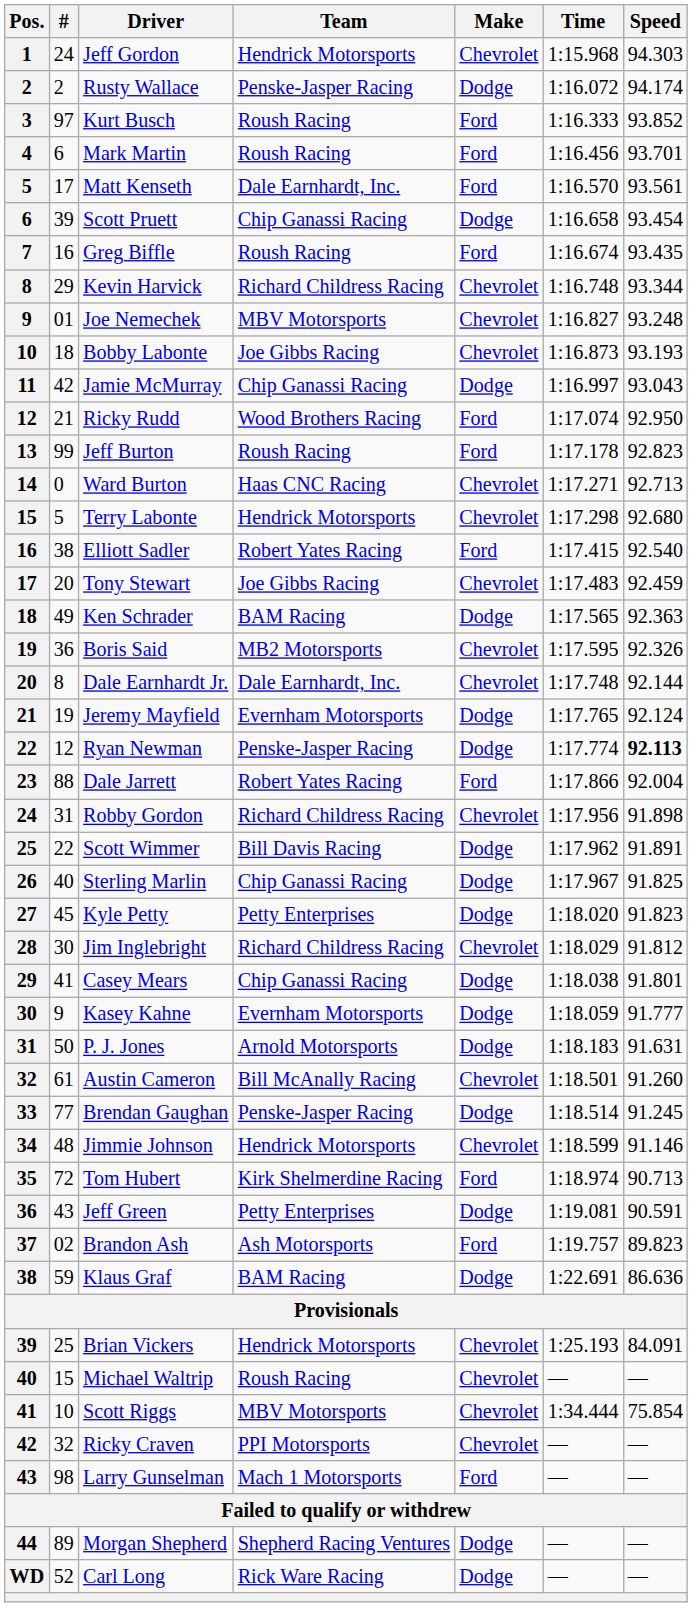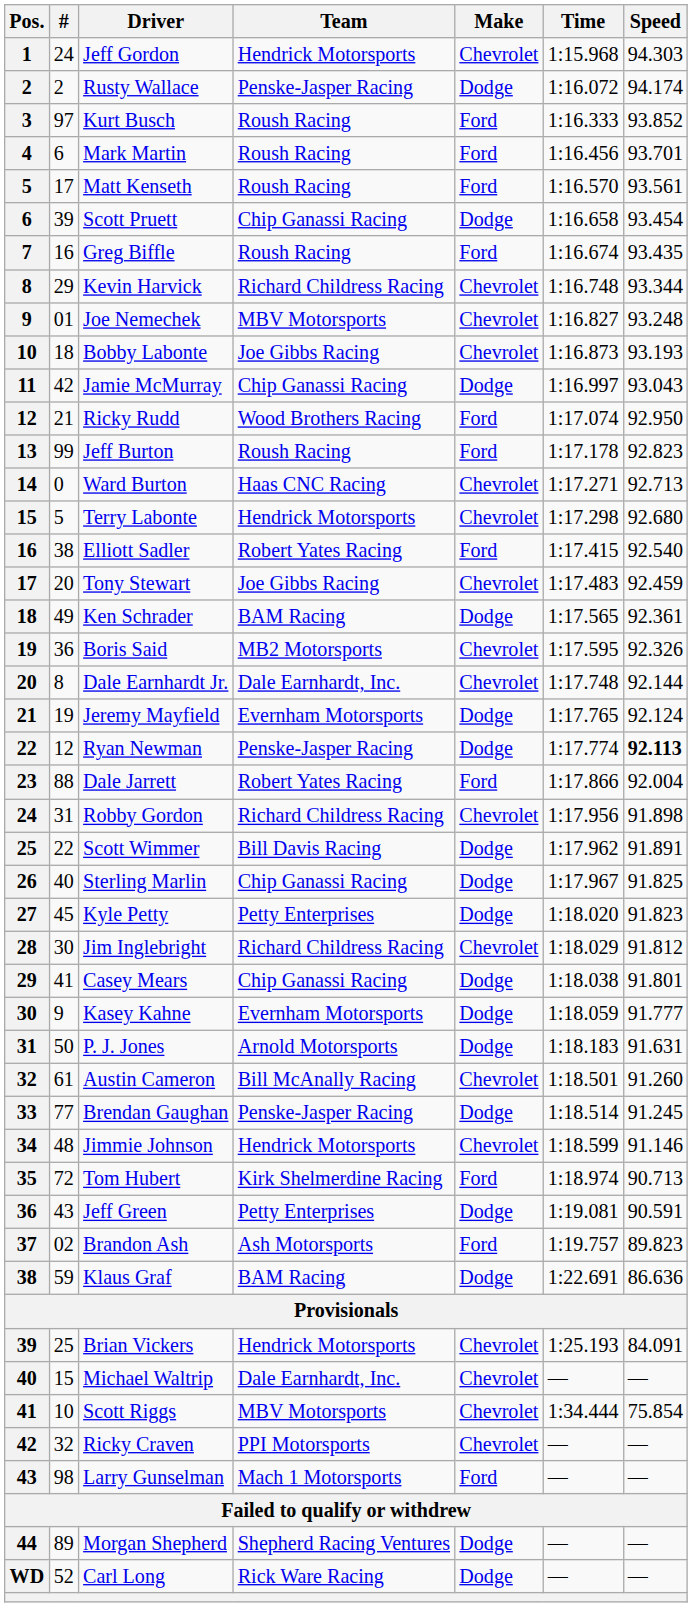 <table class="wikitable" style="font-size:95%">
 <tr>
 <th>Pos.</th>
 <th>#</th>
 <th>Driver</th>
 <th>Team</th>
 <th>Make</th>
 <th>Time</th>
 <th>Speed</th>
 </tr>
 <tr>
 <th>1</th>
 <td>24</td>
 <td><a href='#'>Jeff Gordon</a></td>
 <td><a href='#'>Hendrick Motorsports</a></td>
 <td><a href='#'>Chevrolet</a></td>
 <td>1:15.968</td>
 <td>94.303</td>
 </tr>
 <tr>
 <th>2</th>
 <td>2</td>
 <td><a href='#'>Rusty Wallace</a></td>
 <td><a href='#'>Penske-Jasper Racing</a></td>
 <td><a href='#'>Dodge</a></td>
 <td>1:16.072</td>
 <td>94.174</td>
 </tr>
 <tr>
 <th>3</th>
 <td>97</td>
 <td><a href='#'>Kurt Busch</a></td>
 <td><a href='#'>Roush Racing</a></td>
 <td><a href='#'>Ford</a></td>
 <td>1:16.333</td>
 <td>93.852</td>
 </tr>
 <tr>
 <th>4</th>
 <td>6</td>
 <td><a href='#'>Mark Martin</a></td>
 <td><a href='#'>Roush Racing</a></td>
 <td><a href='#'>Ford</a></td>
 <td>1:16.456</td>
 <td>93.701</td>
 </tr>
 <tr>
 <th>5</th>
 <td>17</td>
 <td><a href='#'>Matt Kenseth</a></td>
-<td><a href='#'>Dale Earnhardt, Inc.</a></td>
+<td><a href='#'>Roush Racing</a></td>
 <td><a href='#'>Ford</a></td>
 <td>1:16.570</td>
 <td>93.561</td>
 </tr>
 <tr>
 <th>6</th>
 <td>39</td>
 <td><a href='#'>Scott Pruett</a></td>
 <td><a href='#'>Chip Ganassi Racing</a></td>
 <td><a href='#'>Dodge</a></td>
 <td>1:16.658</td>
 <td>93.454</td>
 </tr>
 <tr>
 <th>7</th>
 <td>16</td>
 <td><a href='#'>Greg Biffle</a></td>
 <td><a href='#'>Roush Racing</a></td>
 <td><a href='#'>Ford</a></td>
 <td>1:16.674</td>
 <td>93.435</td>
 </tr>
 <tr>
 <th>8</th>
 <td>29</td>
 <td><a href='#'>Kevin Harvick</a></td>
 <td><a href='#'>Richard Childress Racing</a></td>
 <td><a href='#'>Chevrolet</a></td>
 <td>1:16.748</td>
 <td>93.344</td>
 </tr>
 <tr>
 <th>9</th>
 <td>01</td>
 <td><a href='#'>Joe Nemechek</a></td>
 <td><a href='#'>MBV Motorsports</a></td>
 <td><a href='#'>Chevrolet</a></td>
 <td>1:16.827</td>
 <td>93.248</td>
 </tr>
 <tr>
 <th>10</th>
 <td>18</td>
 <td><a href='#'>Bobby Labonte</a></td>
 <td><a href='#'>Joe Gibbs Racing</a></td>
 <td><a href='#'>Chevrolet</a></td>
 <td>1:16.873</td>
 <td>93.193</td>
 </tr>
 <tr>
 <th>11</th>
 <td>42</td>
 <td><a href='#'>Jamie McMurray</a></td>
 <td><a href='#'>Chip Ganassi Racing</a></td>
 <td><a href='#'>Dodge</a></td>
 <td>1:16.997</td>
 <td>93.043</td>
 </tr>
 <tr>
 <th>12</th>
 <td>21</td>
 <td><a href='#'>Ricky Rudd</a></td>
 <td><a href='#'>Wood Brothers Racing</a></td>
 <td><a href='#'>Ford</a></td>
 <td>1:17.074</td>
 <td>92.950</td>
 </tr>
 <tr>
 <th>13</th>
 <td>99</td>
 <td><a href='#'>Jeff Burton</a></td>
 <td><a href='#'>Roush Racing</a></td>
 <td><a href='#'>Ford</a></td>
 <td>1:17.178</td>
 <td>92.823</td>
 </tr>
 <tr>
 <th>14</th>
 <td>0</td>
 <td><a href='#'>Ward Burton</a></td>
 <td><a href='#'>Haas CNC Racing</a></td>
 <td><a href='#'>Chevrolet</a></td>
 <td>1:17.271</td>
 <td>92.713</td>
 </tr>
 <tr>
 <th>15</th>
 <td>5</td>
 <td><a href='#'>Terry Labonte</a></td>
 <td><a href='#'>Hendrick Motorsports</a></td>
 <td><a href='#'>Chevrolet</a></td>
 <td>1:17.298</td>
 <td>92.680</td>
 </tr>
 <tr>
 <th>16</th>
 <td>38</td>
 <td><a href='#'>Elliott Sadler</a></td>
 <td><a href='#'>Robert Yates Racing</a></td>
 <td><a href='#'>Ford</a></td>
 <td>1:17.415</td>
 <td>92.540</td>
 </tr>
 <tr>
 <th>17</th>
 <td>20</td>
 <td><a href='#'>Tony Stewart</a></td>
 <td><a href='#'>Joe Gibbs Racing</a></td>
 <td><a href='#'>Chevrolet</a></td>
 <td>1:17.483</td>
 <td>92.459</td>
 </tr>
 <tr>
 <th>18</th>
 <td>49</td>
 <td><a href='#'>Ken Schrader</a></td>
 <td><a href='#'>BAM Racing</a></td>
 <td><a href='#'>Dodge</a></td>
 <td>1:17.565</td>
-<td>92.363</td>
+<td>92.361</td>
 </tr>
 <tr>
 <th>19</th>
 <td>36</td>
 <td><a href='#'>Boris Said</a></td>
 <td><a href='#'>MB2 Motorsports</a></td>
 <td><a href='#'>Chevrolet</a></td>
 <td>1:17.595</td>
 <td>92.326</td>
 </tr>
 <tr>
 <th>20</th>
 <td>8</td>
 <td><a href='#'>Dale Earnhardt Jr.</a></td>
 <td><a href='#'>Dale Earnhardt, Inc.</a></td>
 <td><a href='#'>Chevrolet</a></td>
 <td>1:17.748</td>
 <td>92.144</td>
 </tr>
 <tr>
 <th>21</th>
 <td>19</td>
 <td><a href='#'>Jeremy Mayfield</a></td>
 <td><a href='#'>Evernham Motorsports</a></td>
 <td><a href='#'>Dodge</a></td>
 <td>1:17.765</td>
 <td>92.124</td>
 </tr>
 <tr>
 <th>22</th>
 <td>12</td>
 <td><a href='#'>Ryan Newman</a></td>
 <td><a href='#'>Penske-Jasper Racing</a></td>
 <td><a href='#'>Dodge</a></td>
 <td>1:17.774</td>
 <td><strong>92.113</strong></td>
 </tr>
 <tr>
 <th>23</th>
 <td>88</td>
 <td><a href='#'>Dale Jarrett</a></td>
 <td><a href='#'>Robert Yates Racing</a></td>
 <td><a href='#'>Ford</a></td>
 <td>1:17.866</td>
 <td>92.004</td>
 </tr>
 <tr>
 <th>24</th>
 <td>31</td>
 <td><a href='#'>Robby Gordon</a></td>
 <td><a href='#'>Richard Childress Racing</a></td>
 <td><a href='#'>Chevrolet</a></td>
 <td>1:17.956</td>
 <td>91.898</td>
 </tr>
 <tr>
 <th>25</th>
 <td>22</td>
 <td><a href='#'>Scott Wimmer</a></td>
 <td><a href='#'>Bill Davis Racing</a></td>
 <td><a href='#'>Dodge</a></td>
 <td>1:17.962</td>
 <td>91.891</td>
 </tr>
 <tr>
 <th>26</th>
 <td>40</td>
 <td><a href='#'>Sterling Marlin</a></td>
 <td><a href='#'>Chip Ganassi Racing</a></td>
 <td><a href='#'>Dodge</a></td>
 <td>1:17.967</td>
 <td>91.825</td>
 </tr>
 <tr>
 <th>27</th>
 <td>45</td>
 <td><a href='#'>Kyle Petty</a></td>
 <td><a href='#'>Petty Enterprises</a></td>
 <td><a href='#'>Dodge</a></td>
 <td>1:18.020</td>
 <td>91.823</td>
 </tr>
 <tr>
 <th>28</th>
 <td>30</td>
 <td><a href='#'>Jim Inglebright</a></td>
 <td><a href='#'>Richard Childress Racing</a></td>
 <td><a href='#'>Chevrolet</a></td>
 <td>1:18.029</td>
 <td>91.812</td>
 </tr>
 <tr>
 <th>29</th>
 <td>41</td>
 <td><a href='#'>Casey Mears</a></td>
 <td><a href='#'>Chip Ganassi Racing</a></td>
 <td><a href='#'>Dodge</a></td>
 <td>1:18.038</td>
 <td>91.801</td>
 </tr>
 <tr>
 <th>30</th>
 <td>9</td>
 <td><a href='#'>Kasey Kahne</a></td>
 <td><a href='#'>Evernham Motorsports</a></td>
 <td><a href='#'>Dodge</a></td>
 <td>1:18.059</td>
 <td>91.777</td>
 </tr>
 <tr>
 <th>31</th>
 <td>50</td>
 <td><a href='#'>P. J. Jones</a></td>
 <td><a href='#'>Arnold Motorsports</a></td>
 <td><a href='#'>Dodge</a></td>
 <td>1:18.183</td>
 <td>91.631</td>
 </tr>
 <tr>
 <th>32</th>
 <td>61</td>
 <td><a href='#'>Austin Cameron</a></td>
 <td><a href='#'>Bill McAnally Racing</a></td>
 <td><a href='#'>Chevrolet</a></td>
 <td>1:18.501</td>
 <td>91.260</td>
 </tr>
 <tr>
 <th>33</th>
 <td>77</td>
 <td><a href='#'>Brendan Gaughan</a></td>
 <td><a href='#'>Penske-Jasper Racing</a></td>
 <td><a href='#'>Dodge</a></td>
 <td>1:18.514</td>
 <td>91.245</td>
 </tr>
 <tr>
 <th>34</th>
 <td>48</td>
 <td><a href='#'>Jimmie Johnson</a></td>
 <td><a href='#'>Hendrick Motorsports</a></td>
 <td><a href='#'>Chevrolet</a></td>
 <td>1:18.599</td>
 <td>91.146</td>
 </tr>
 <tr>
 <th>35</th>
 <td>72</td>
 <td><a href='#'>Tom Hubert</a></td>
 <td><a href='#'>Kirk Shelmerdine Racing</a></td>
 <td><a href='#'>Ford</a></td>
 <td>1:18.974</td>
 <td>90.713</td>
 </tr>
 <tr>
 <th>36</th>
 <td>43</td>
 <td><a href='#'>Jeff Green</a></td>
 <td><a href='#'>Petty Enterprises</a></td>
 <td><a href='#'>Dodge</a></td>
 <td>1:19.081</td>
 <td>90.591</td>
 </tr>
 <tr>
 <th>37</th>
 <td>02</td>
 <td><a href='#'>Brandon Ash</a></td>
 <td><a href='#'>Ash Motorsports</a></td>
 <td><a href='#'>Ford</a></td>
 <td>1:19.757</td>
 <td>89.823</td>
 </tr>
 <tr>
 <th>38</th>
 <td>59</td>
 <td><a href='#'>Klaus Graf</a></td>
 <td><a href='#'>BAM Racing</a></td>
 <td><a href='#'>Dodge</a></td>
 <td>1:22.691</td>
 <td>86.636</td>
 </tr>
 <tr>
 <th colspan="7">Provisionals</th>
 </tr>
 <tr>
 <th>39</th>
 <td>25</td>
 <td><a href='#'>Brian Vickers</a></td>
 <td><a href='#'>Hendrick Motorsports</a></td>
 <td><a href='#'>Chevrolet</a></td>
 <td>1:25.193</td>
 <td>84.091</td>
 </tr>
 <tr>
 <th>40</th>
 <td>15</td>
 <td><a href='#'>Michael Waltrip</a></td>
-<td><a href='#'>Roush Racing</a></td>
+<td><a href='#'>Dale Earnhardt, Inc.</a></td>
 <td><a href='#'>Chevrolet</a></td>
 <td>—</td>
 <td>—</td>
 </tr>
 <tr>
 <th>41</th>
 <td>10</td>
 <td><a href='#'>Scott Riggs</a></td>
 <td><a href='#'>MBV Motorsports</a></td>
 <td><a href='#'>Chevrolet</a></td>
 <td>1:34.444</td>
 <td>75.854</td>
 </tr>
 <tr>
 <th>42</th>
 <td>32</td>
 <td><a href='#'>Ricky Craven</a></td>
 <td><a href='#'>PPI Motorsports</a></td>
 <td><a href='#'>Chevrolet</a></td>
 <td>—</td>
 <td>—</td>
 </tr>
 <tr>
 <th>43</th>
 <td>98</td>
 <td><a href='#'>Larry Gunselman</a></td>
 <td><a href='#'>Mach 1 Motorsports</a></td>
 <td><a href='#'>Ford</a></td>
 <td>—</td>
 <td>—</td>
 </tr>
 <tr>
 <th colspan="7">Failed to qualify or withdrew</th>
 </tr>
 <tr>
 <th>44</th>
 <td>89</td>
 <td><a href='#'>Morgan Shepherd</a></td>
 <td><a href='#'>Shepherd Racing Ventures</a></td>
 <td><a href='#'>Dodge</a></td>
 <td>—</td>
 <td>—</td>
 </tr>
 <tr>
 <th>WD</th>
 <td>52</td>
 <td><a href='#'>Carl Long</a></td>
 <td><a href='#'>Rick Ware Racing</a></td>
 <td><a href='#'>Dodge</a></td>
 <td>—</td>
 <td>—</td>
 </tr>
 <tr>
 <th colspan="7"></th>
 </tr>
 </table>
